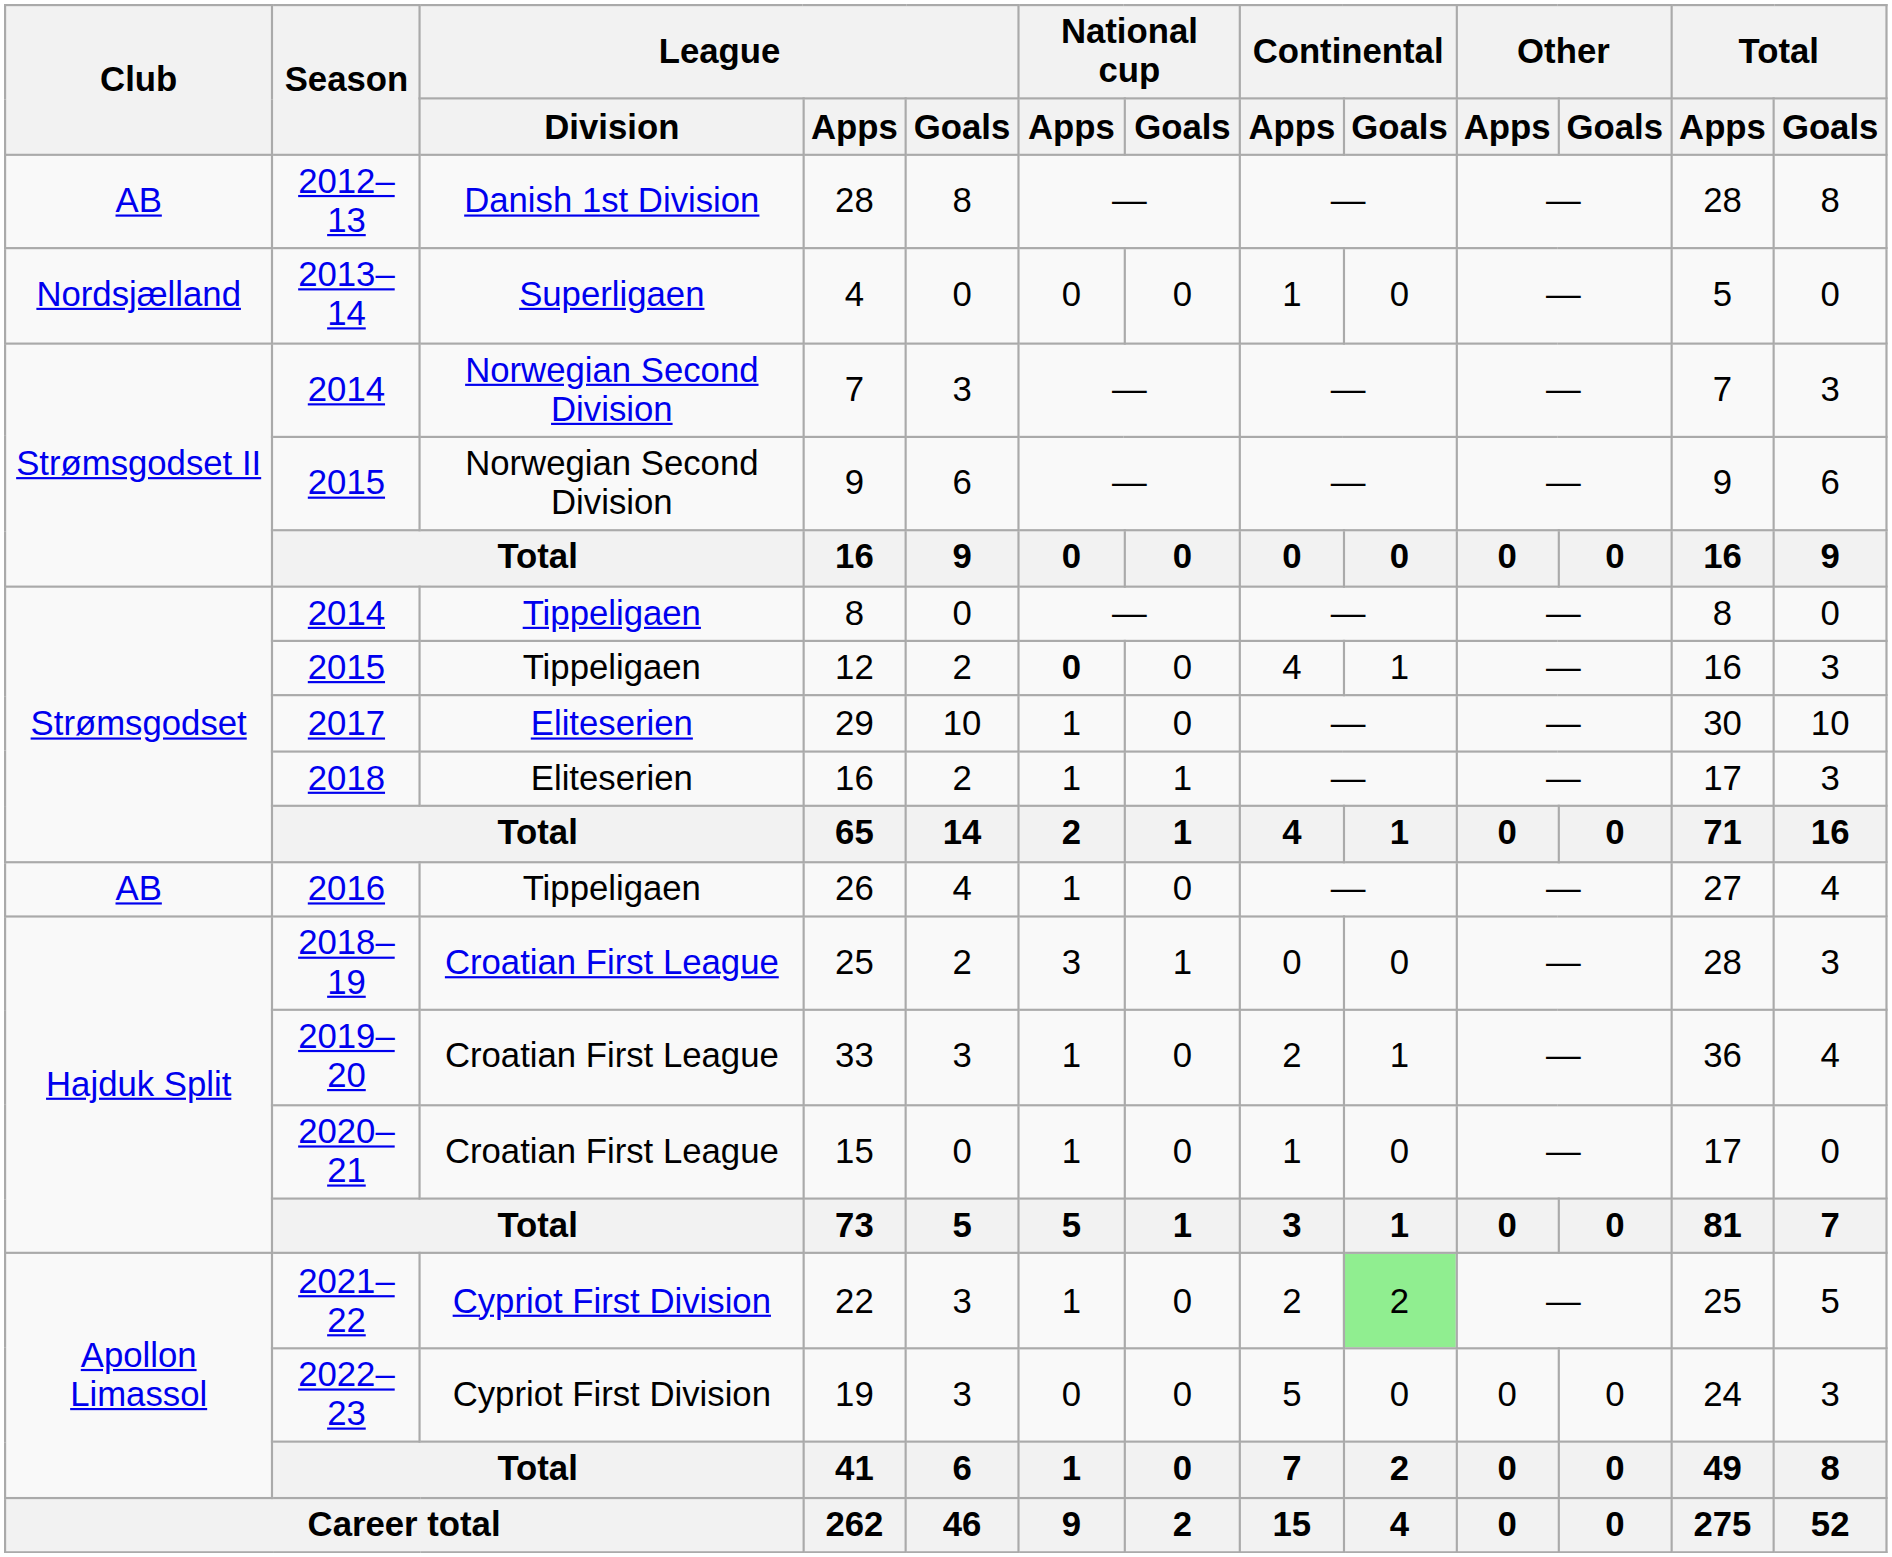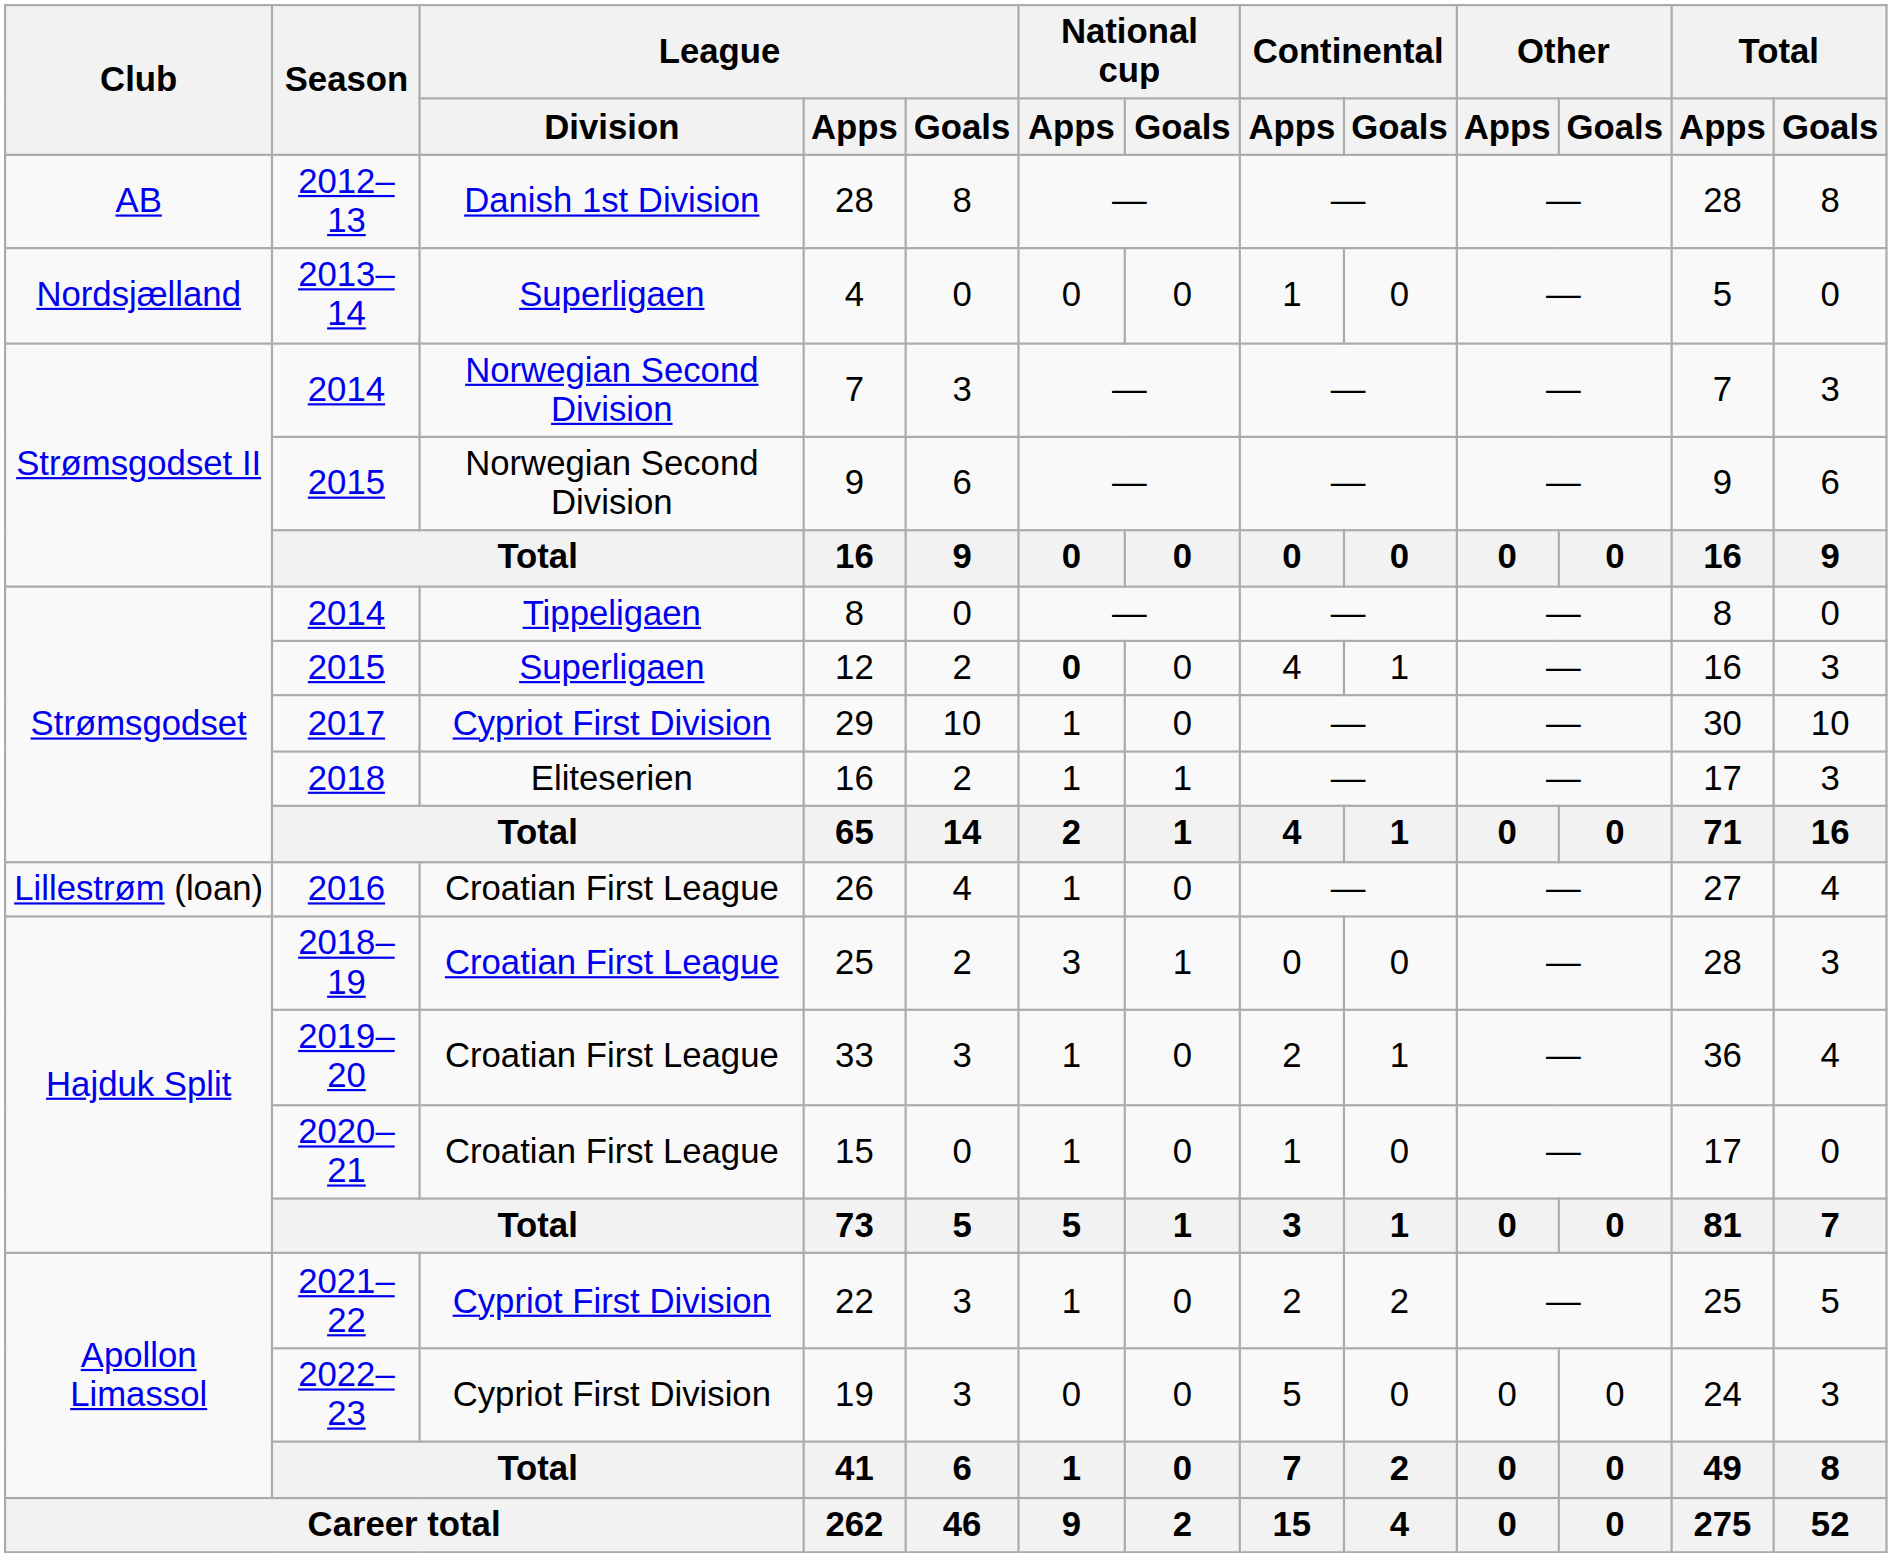 <table class="wikitable" style="text-align: center;">
 <tr>
 <th rowspan="2">Club</th>
 <th rowspan="2">Season</th>
 <th colspan="3">League</th>
 <th colspan="2">National cup</th>
 <th colspan="2">Continental</th>
 <th colspan="2">Other</th>
 <th colspan="2">Total</th>
 </tr>
 <tr>
 <th>Division</th>
 <th>Apps</th>
 <th>Goals</th>
 <th>Apps</th>
 <th>Goals</th>
 <th>Apps</th>
 <th>Goals</th>
 <th>Apps</th>
 <th>Goals</th>
 <th>Apps</th>
 <th>Goals</th>
 </tr>
 <tr>
 <td><a href='#'>AB</a></td>
 <td><a href='#'>2012–13</a></td>
 <td><a href='#'>Danish 1st Division</a></td>
 <td>28</td>
 <td>8</td>
 <td colspan="2">—</td>
 <td colspan="2">—</td>
 <td colspan="2">—</td>
 <td>28</td>
 <td>8</td>
 </tr>
 <tr>
 <td><a href='#'>Nordsjælland</a></td>
 <td><a href='#'>2013–14</a></td>
 <td><a href='#'>Superligaen</a></td>
 <td>4</td>
 <td>0</td>
 <td>0</td>
 <td>0</td>
 <td>1</td>
 <td>0</td>
 <td colspan="2">—</td>
 <td>5</td>
 <td>0</td>
 </tr>
 <tr>
 <td rowspan="3"><a href='#'>Strømsgodset II</a></td>
 <td><a href='#'>2014</a></td>
 <td><a href='#'>Norwegian Second Division</a></td>
 <td>7</td>
 <td>3</td>
 <td colspan="2">—</td>
 <td colspan="2">—</td>
 <td colspan="2">—</td>
 <td>7</td>
 <td>3</td>
 </tr>
 <tr>
 <td><a href='#'>2015</a></td>
 <td>Norwegian Second Division</td>
 <td>9</td>
 <td>6</td>
 <td colspan="2">—</td>
 <td colspan="2">—</td>
 <td colspan="2">—</td>
 <td>9</td>
 <td>6</td>
 </tr>
 <tr>
 <th colspan="2">Total</th>
 <th>16</th>
 <th>9</th>
 <th>0</th>
 <th>0</th>
 <th>0</th>
 <th>0</th>
 <th>0</th>
 <th>0</th>
 <th>16</th>
 <th>9</th>
 </tr>
 <tr>
 <td rowspan="5"><a href='#'>Strømsgodset</a></td>
 <td><a href='#'>2014</a></td>
 <td><a href='#'>Tippeligaen</a></td>
 <td>8</td>
 <td>0</td>
 <td colspan="2">—</td>
 <td colspan="2">—</td>
 <td colspan="2">—</td>
 <td>8</td>
 <td>0</td>
 </tr>
 <tr>
 <td><a href='#'>2015</a></td>
-<td>Tippeligaen</td>
+<td><a href='#'>Superligaen</a></td>
 <td>12</td>
 <td>2</td>
 <td><strong>0</strong></td>
 <td>0</td>
 <td>4</td>
 <td>1</td>
 <td colspan="2">—</td>
 <td>16</td>
 <td>3</td>
 </tr>
 <tr>
 <td><a href='#'>2017</a></td>
-<td><a href='#'>Eliteserien</a></td>
+<td><a href='#'>Cypriot First Division</a></td>
 <td>29</td>
 <td>10</td>
 <td>1</td>
 <td>0</td>
 <td colspan="2">—</td>
 <td colspan="2">—</td>
 <td>30</td>
 <td>10</td>
 </tr>
 <tr>
 <td><a href='#'>2018</a></td>
 <td>Eliteserien</td>
 <td>16</td>
 <td>2</td>
 <td>1</td>
 <td>1</td>
 <td colspan="2">—</td>
 <td colspan="2">—</td>
 <td>17</td>
 <td>3</td>
 </tr>
 <tr>
 <th colspan="2">Total</th>
 <th>65</th>
 <th>14</th>
 <th>2</th>
 <th>1</th>
 <th>4</th>
 <th>1</th>
 <th>0</th>
 <th>0</th>
 <th>71</th>
 <th>16</th>
 </tr>
 <tr>
-<td><a href='#'>AB</a></td>
+<td><a href='#'>Lillestrøm</a> (loan)</td>
 <td><a href='#'>2016</a></td>
-<td>Tippeligaen</td>
+<td>Croatian First League</td>
 <td>26</td>
 <td>4</td>
 <td>1</td>
 <td>0</td>
 <td colspan="2">—</td>
 <td colspan="2">—</td>
 <td>27</td>
 <td>4</td>
 </tr>
 <tr>
 <td rowspan="4"><a href='#'>Hajduk Split</a></td>
 <td><a href='#'>2018–19</a></td>
 <td><a href='#'>Croatian First League</a></td>
 <td>25</td>
 <td>2</td>
 <td>3</td>
 <td>1</td>
 <td>0</td>
 <td>0</td>
 <td colspan="2">—</td>
 <td>28</td>
 <td>3</td>
 </tr>
 <tr>
 <td><a href='#'>2019–20</a></td>
 <td>Croatian First League</td>
 <td>33</td>
 <td>3</td>
 <td>1</td>
 <td>0</td>
 <td>2</td>
 <td>1</td>
 <td colspan="2">—</td>
 <td>36</td>
 <td>4</td>
 </tr>
 <tr>
 <td><a href='#'>2020–21</a></td>
 <td>Croatian First League</td>
 <td>15</td>
 <td>0</td>
 <td>1</td>
 <td>0</td>
 <td>1</td>
 <td>0</td>
 <td colspan="2">—</td>
 <td>17</td>
 <td>0</td>
 </tr>
 <tr>
 <th colspan="2">Total</th>
 <th>73</th>
 <th>5</th>
 <th>5</th>
 <th>1</th>
 <th>3</th>
 <th>1</th>
 <th>0</th>
 <th>0</th>
 <th>81</th>
 <th>7</th>
 </tr>
 <tr>
 <td rowspan="3"><a href='#'>Apollon Limassol</a></td>
 <td><a href='#'>2021–22</a></td>
 <td><a href='#'>Cypriot First Division</a></td>
 <td>22</td>
 <td>3</td>
 <td>1</td>
 <td>0</td>
 <td>2</td>
-<td style="background: lightgreen;">2</td>
+<td>2</td>
 <td colspan="2">—</td>
 <td>25</td>
 <td>5</td>
 </tr>
 <tr>
 <td><a href='#'>2022–23</a></td>
 <td>Cypriot First Division</td>
 <td>19</td>
 <td>3</td>
 <td>0</td>
 <td>0</td>
 <td>5</td>
 <td>0</td>
 <td>0</td>
 <td>0</td>
 <td>24</td>
 <td>3</td>
 </tr>
 <tr>
 <th colspan="2">Total</th>
 <th>41</th>
 <th>6</th>
 <th>1</th>
 <th>0</th>
 <th>7</th>
 <th>2</th>
 <th>0</th>
 <th>0</th>
 <th>49</th>
 <th>8</th>
 </tr>
 <tr>
 <th colspan="3">Career total</th>
 <th>262</th>
 <th>46</th>
 <th>9</th>
 <th>2</th>
 <th>15</th>
 <th>4</th>
 <th>0</th>
 <th>0</th>
 <th>275</th>
 <th>52</th>
 </tr>
 </table>
